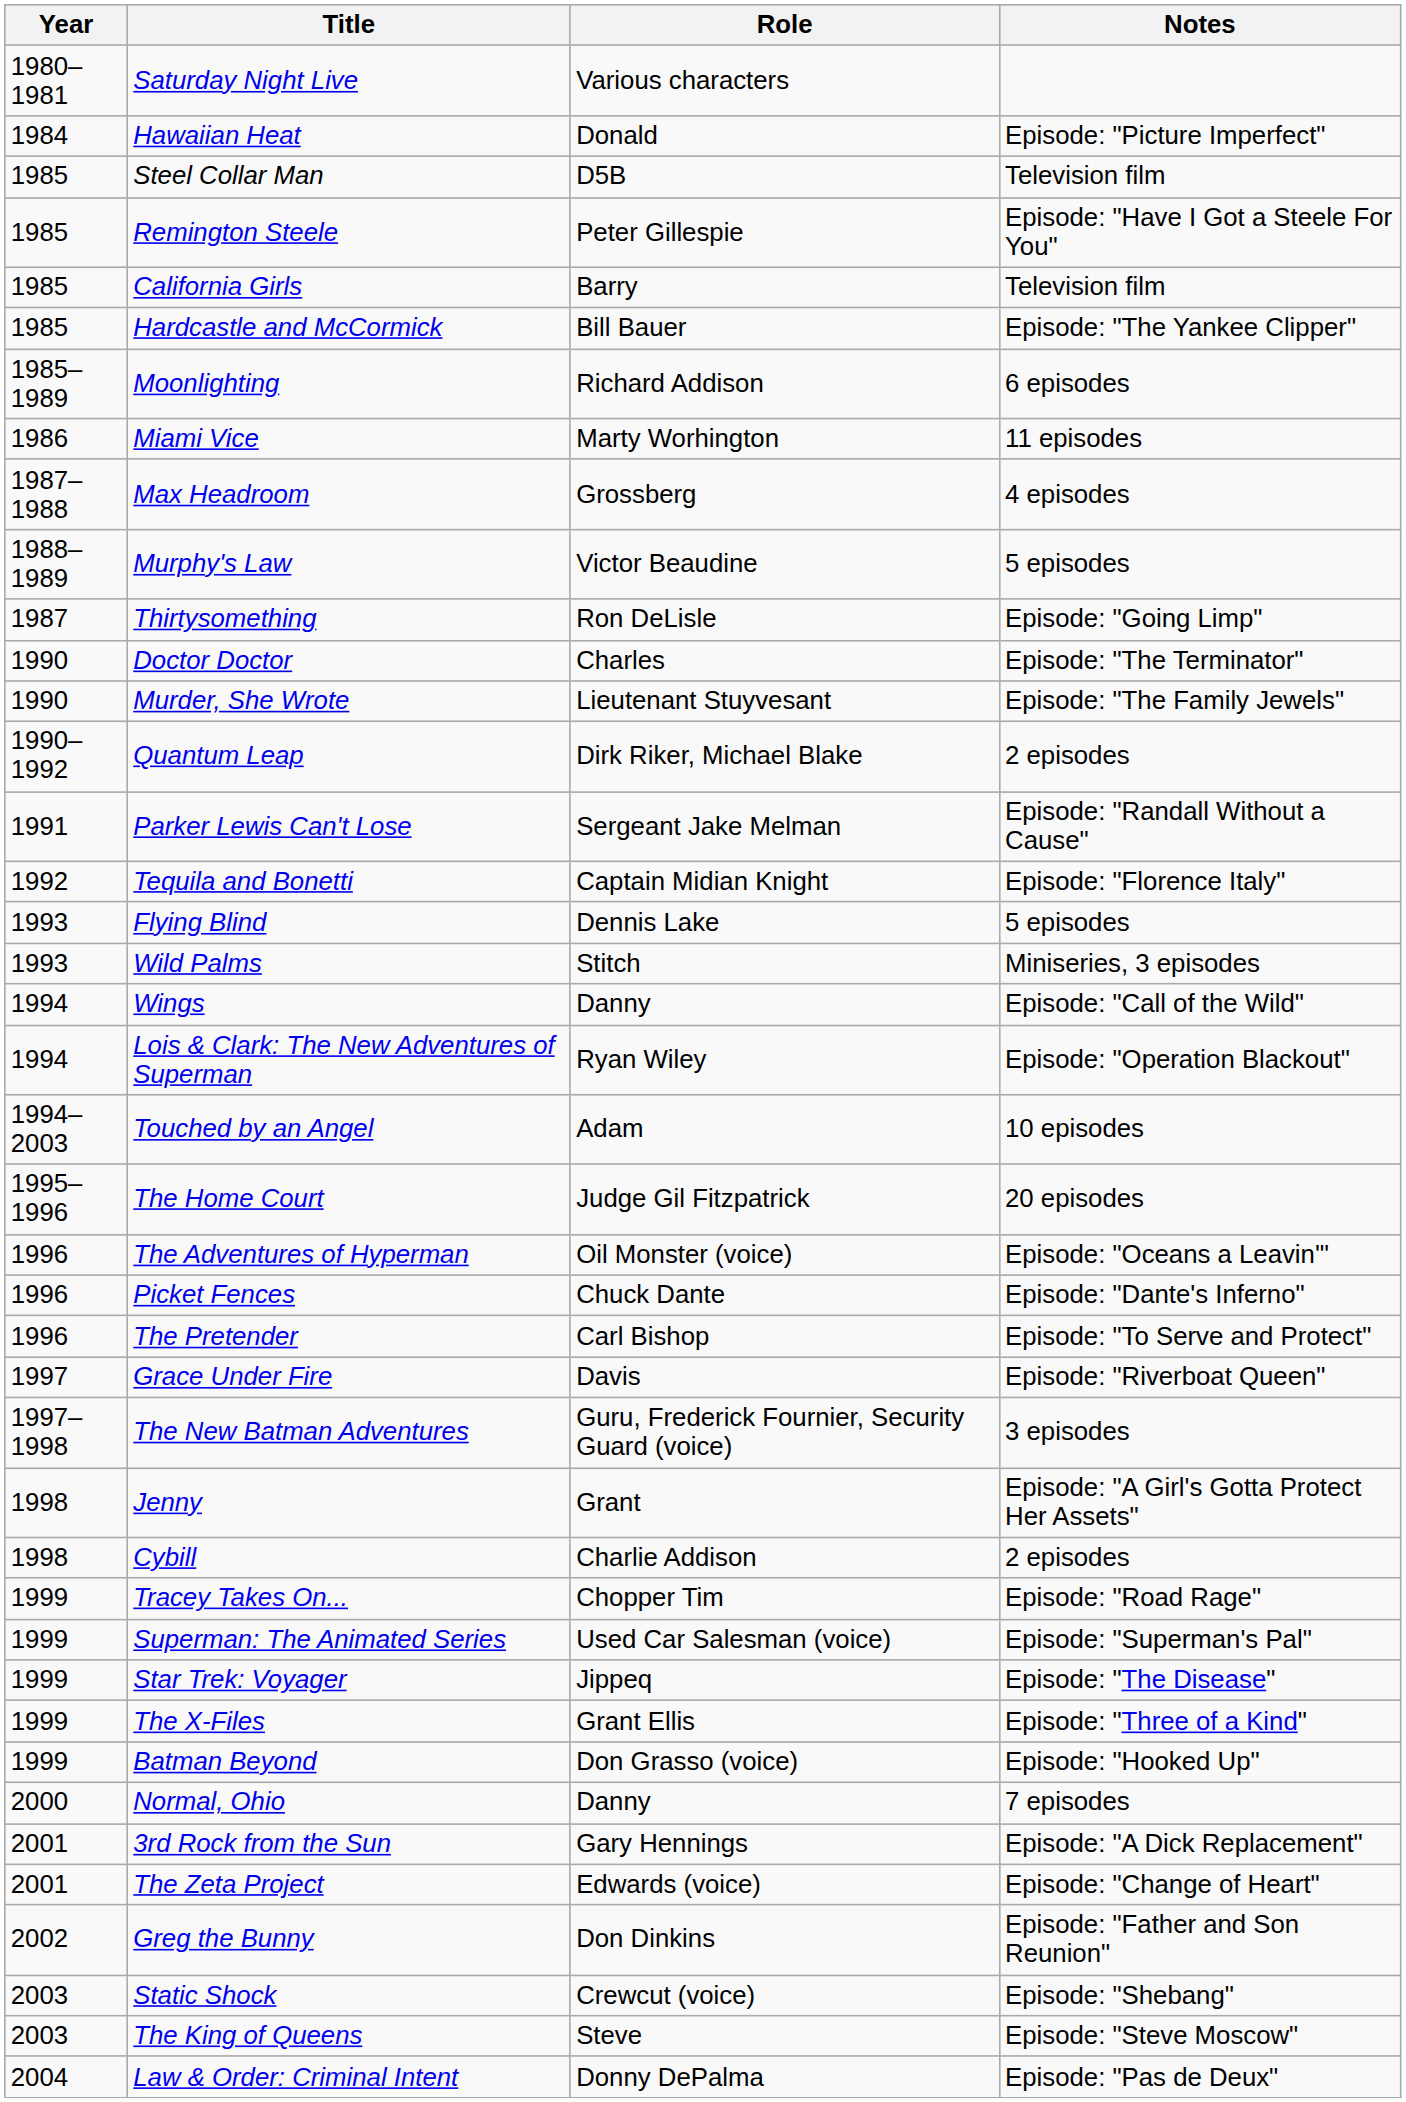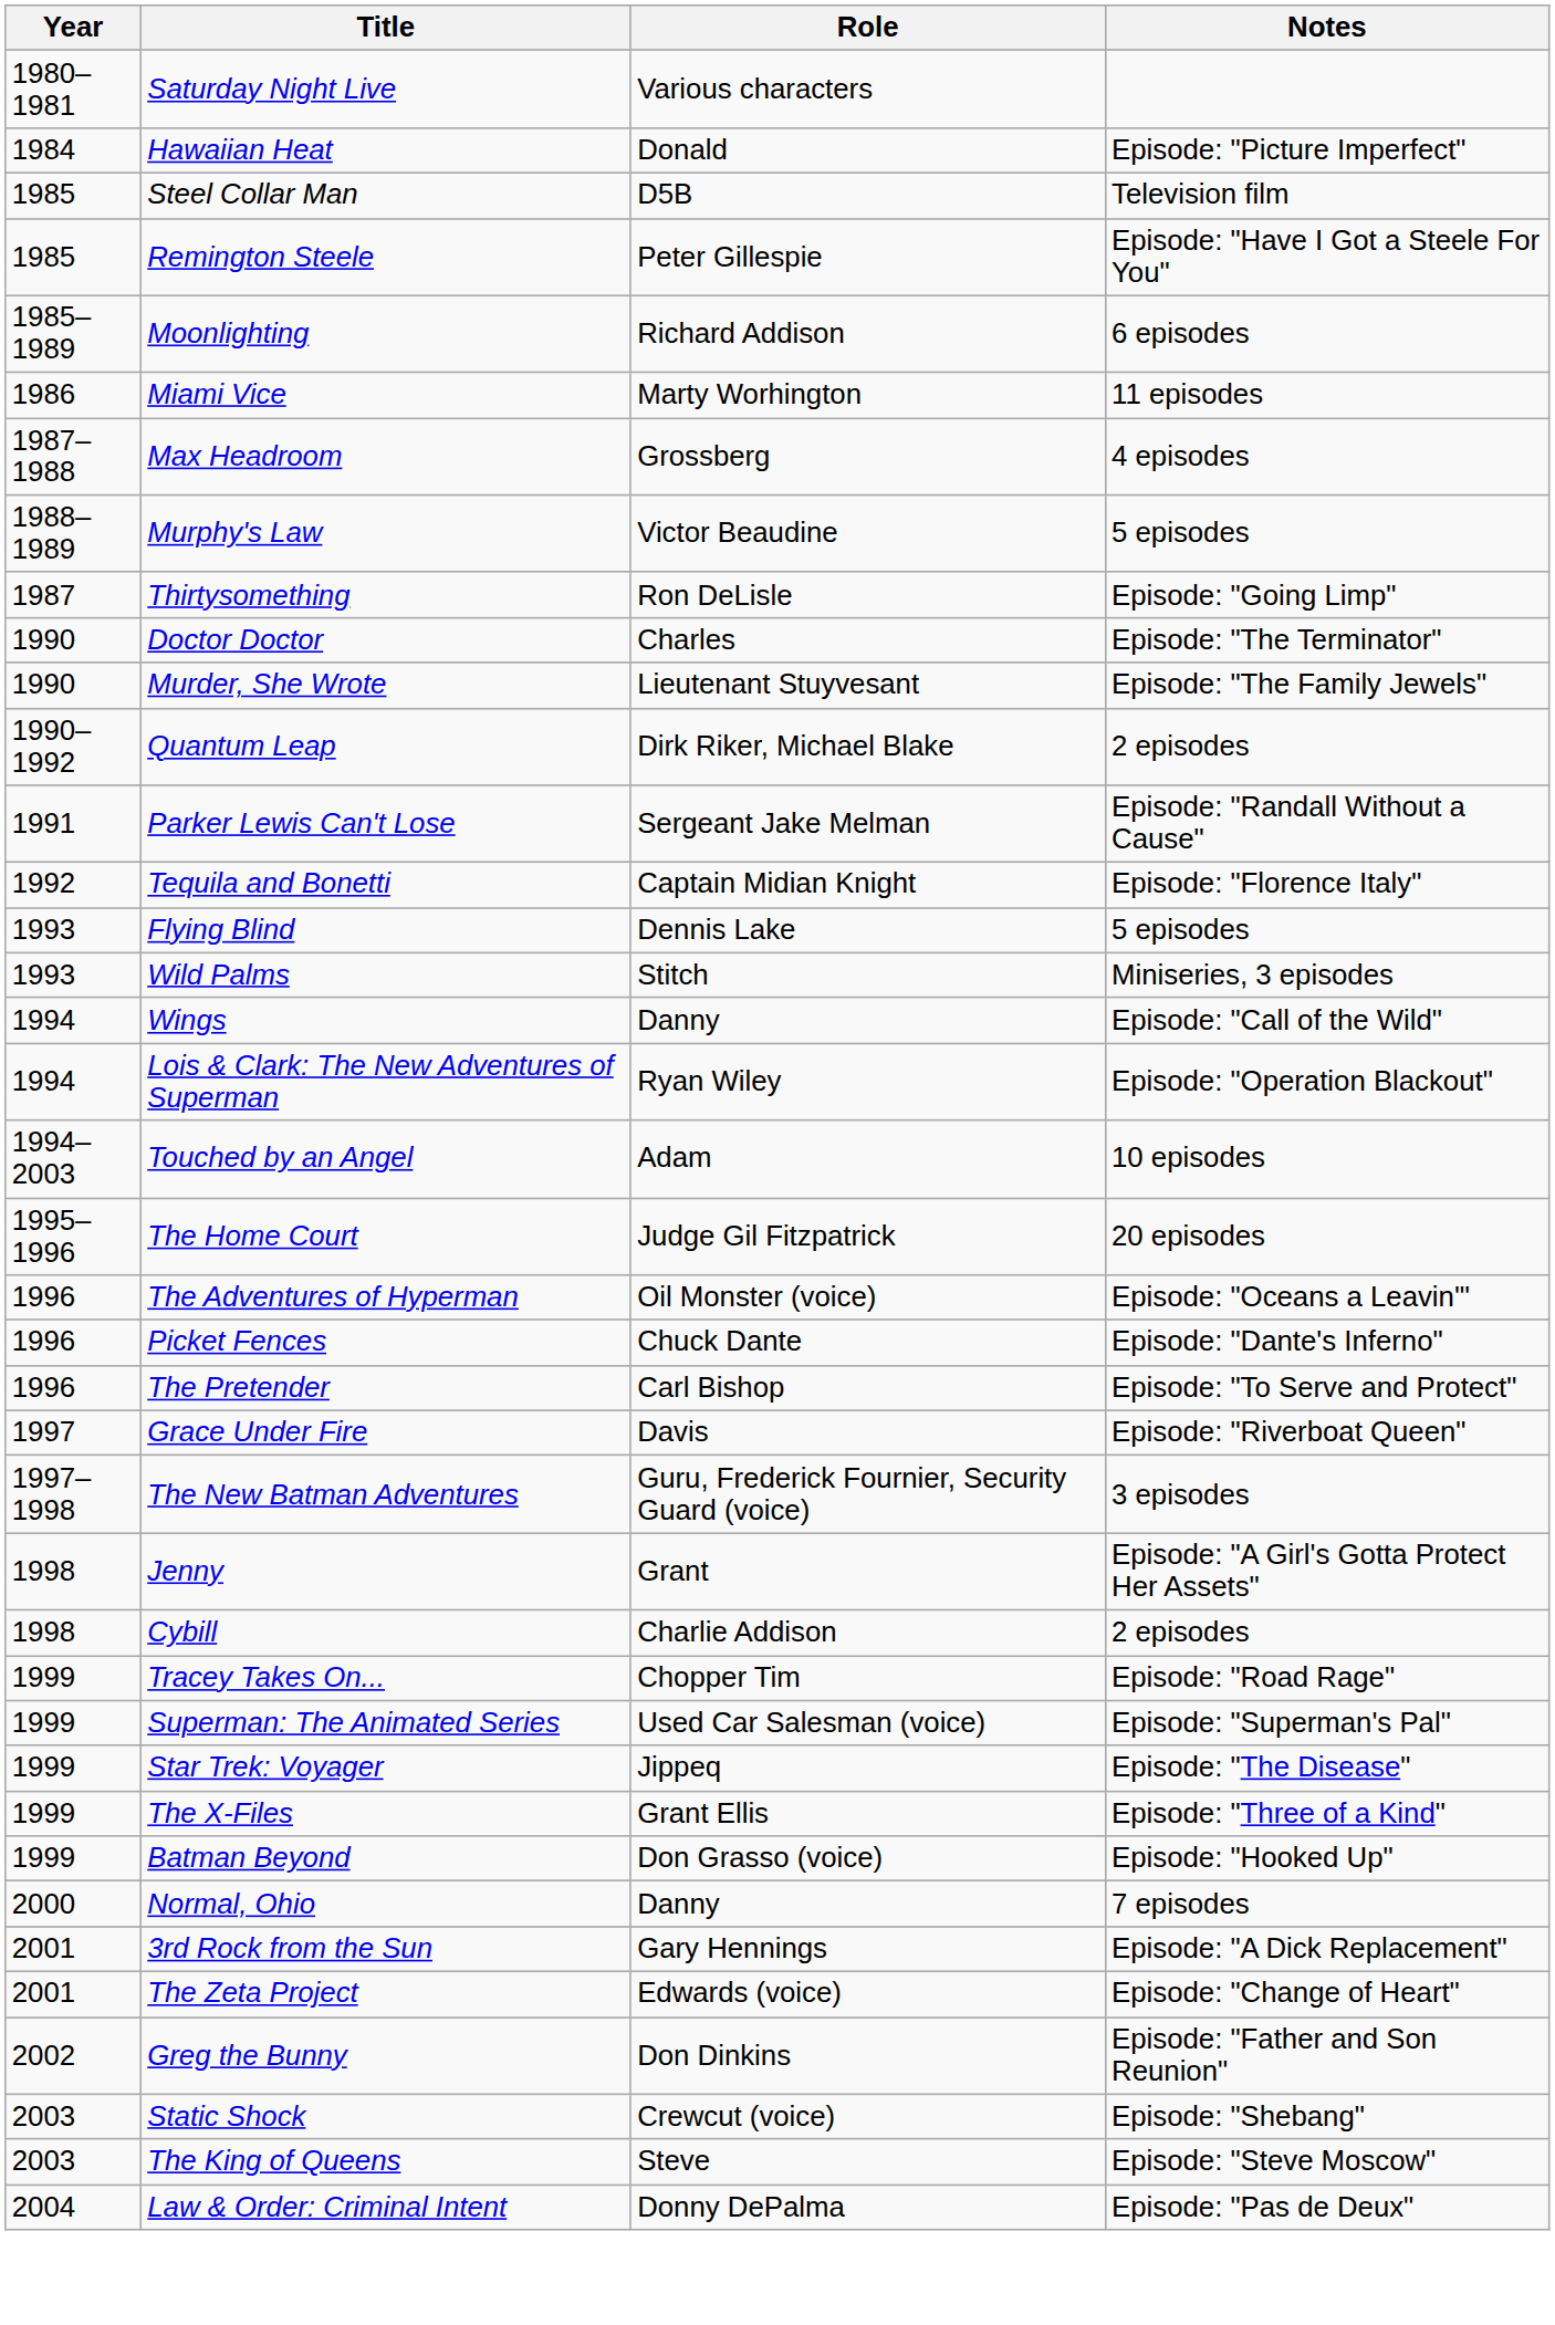 <table class="wikitable">
 <tr>
 <th>Year</th>
 <th>Title</th>
 <th>Role</th>
 <th>Notes</th>
 </tr>
 <tr>
 <td>1980–1981</td>
 <td><em><a href='#'>Saturday Night Live</a></em></td>
 <td>Various characters</td>
 <td></td>
 </tr>
 <tr>
 <td>1984</td>
 <td><em><a href='#'>Hawaiian Heat</a></em></td>
 <td>Donald</td>
 <td>Episode: "Picture Imperfect"</td>
 </tr>
 <tr>
 <td>1985</td>
 <td><em>Steel Collar Man</em></td>
 <td>D5B</td>
 <td>Television film</td>
 </tr>
 <tr>
 <td>1985</td>
 <td><em><a href='#'>Remington Steele</a></em></td>
 <td>Peter Gillespie</td>
 <td>Episode: "Have I Got a Steele For You"</td>
-</tr>
-<tr>
-<td>1985</td>
-<td><em><a href='#'>California Girls</a></em></td>
-<td>Barry</td>
-<td>Television film</td>
-</tr>
-<tr>
-<td>1985</td>
-<td><em><a href='#'>Hardcastle and McCormick</a></em></td>
-<td>Bill Bauer</td>
-<td>Episode: "The Yankee Clipper"</td>
 </tr>
 <tr>
 <td>1985–1989</td>
 <td><em><a href='#'>Moonlighting</a></em></td>
 <td>Richard Addison</td>
 <td>6 episodes</td>
 </tr>
 <tr>
 <td>1986</td>
 <td><em><a href='#'>Miami Vice</a></em></td>
 <td>Marty Worhington</td>
 <td>11 episodes</td>
 </tr>
 <tr>
 <td>1987–1988</td>
 <td><em><a href='#'>Max Headroom</a></em></td>
 <td>Grossberg</td>
 <td>4 episodes</td>
 </tr>
 <tr>
 <td>1988–1989</td>
 <td><em><a href='#'>Murphy's Law</a></em></td>
 <td>Victor Beaudine</td>
 <td>5 episodes</td>
 </tr>
 <tr>
 <td>1987</td>
 <td><em><a href='#'>Thirtysomething</a></em></td>
 <td>Ron DeLisle</td>
 <td>Episode: "Going Limp"</td>
 </tr>
 <tr>
 <td>1990</td>
 <td><em><a href='#'>Doctor Doctor</a></em></td>
 <td>Charles</td>
 <td>Episode: "The Terminator"</td>
 </tr>
 <tr>
 <td>1990</td>
 <td><em><a href='#'>Murder, She Wrote</a></em></td>
 <td>Lieutenant Stuyvesant</td>
 <td>Episode: "The Family Jewels"</td>
 </tr>
 <tr>
 <td>1990–1992</td>
 <td><em><a href='#'>Quantum Leap</a></em></td>
 <td>Dirk Riker, Michael Blake</td>
 <td>2 episodes</td>
 </tr>
 <tr>
 <td>1991</td>
 <td><em><a href='#'>Parker Lewis Can't Lose</a></em></td>
 <td>Sergeant Jake Melman</td>
 <td>Episode: "Randall Without a Cause"</td>
 </tr>
 <tr>
 <td>1992</td>
 <td><em><a href='#'>Tequila and Bonetti</a></em></td>
 <td>Captain Midian Knight</td>
 <td>Episode: "Florence Italy"</td>
 </tr>
 <tr>
 <td>1993</td>
 <td><em><a href='#'>Flying Blind</a></em></td>
 <td>Dennis Lake</td>
 <td>5 episodes</td>
 </tr>
 <tr>
 <td>1993</td>
 <td><em><a href='#'>Wild Palms</a></em></td>
 <td>Stitch</td>
 <td>Miniseries, 3 episodes</td>
 </tr>
 <tr>
 <td>1994</td>
 <td><em><a href='#'>Wings</a></em></td>
 <td>Danny</td>
 <td>Episode: "Call of the Wild"</td>
 </tr>
 <tr>
 <td>1994</td>
 <td><em><a href='#'>Lois & Clark: The New Adventures of Superman</a></em></td>
 <td>Ryan Wiley</td>
 <td>Episode: "Operation Blackout"</td>
 </tr>
 <tr>
 <td>1994–2003</td>
 <td><em><a href='#'>Touched by an Angel</a></em></td>
 <td>Adam</td>
 <td>10 episodes</td>
 </tr>
 <tr>
 <td>1995–1996</td>
 <td><em><a href='#'>The Home Court</a></em></td>
 <td>Judge Gil Fitzpatrick</td>
 <td>20 episodes</td>
 </tr>
 <tr>
 <td>1996</td>
 <td><em><a href='#'>The Adventures of Hyperman</a></em></td>
 <td>Oil Monster (voice)</td>
 <td>Episode: "Oceans a Leavin'"</td>
 </tr>
 <tr>
 <td>1996</td>
 <td><em><a href='#'>Picket Fences</a></em></td>
 <td>Chuck Dante</td>
 <td>Episode: "Dante's Inferno"</td>
 </tr>
 <tr>
 <td>1996</td>
 <td><em><a href='#'>The Pretender</a></em></td>
 <td>Carl Bishop</td>
 <td>Episode: "To Serve and Protect"</td>
 </tr>
 <tr>
 <td>1997</td>
 <td><em><a href='#'>Grace Under Fire</a></em></td>
 <td>Davis</td>
 <td>Episode: "Riverboat Queen"</td>
 </tr>
 <tr>
 <td>1997–1998</td>
 <td><em><a href='#'>The New Batman Adventures</a></em></td>
 <td>Guru, Frederick Fournier, Security Guard (voice)</td>
 <td>3 episodes</td>
 </tr>
 <tr>
 <td>1998</td>
 <td><em><a href='#'>Jenny</a></em></td>
 <td>Grant</td>
 <td>Episode: "A Girl's Gotta Protect Her Assets"</td>
 </tr>
 <tr>
 <td>1998</td>
 <td><em><a href='#'>Cybill</a></em></td>
 <td>Charlie Addison</td>
 <td>2 episodes</td>
 </tr>
 <tr>
 <td>1999</td>
 <td><em><a href='#'>Tracey Takes On...</a></em></td>
 <td>Chopper Tim</td>
 <td>Episode: "Road Rage"</td>
 </tr>
 <tr>
 <td>1999</td>
 <td><em><a href='#'>Superman: The Animated Series</a></em></td>
 <td>Used Car Salesman (voice)</td>
 <td>Episode: "Superman's Pal"</td>
 </tr>
 <tr>
 <td>1999</td>
 <td><em><a href='#'>Star Trek: Voyager</a></em></td>
 <td>Jippeq</td>
 <td>Episode: "<a href='#'>The Disease</a>"</td>
 </tr>
 <tr>
 <td>1999</td>
 <td><em><a href='#'>The X-Files</a></em></td>
 <td>Grant Ellis</td>
 <td>Episode: "<a href='#'>Three of a Kind</a>"</td>
 </tr>
 <tr>
 <td>1999</td>
 <td><em><a href='#'>Batman Beyond</a></em></td>
 <td>Don Grasso (voice)</td>
 <td>Episode: "Hooked Up"</td>
 </tr>
 <tr>
 <td>2000</td>
 <td><em><a href='#'>Normal, Ohio</a></em></td>
 <td>Danny</td>
 <td>7 episodes</td>
 </tr>
 <tr>
 <td>2001</td>
 <td><em><a href='#'>3rd Rock from the Sun</a></em></td>
 <td>Gary Hennings</td>
 <td>Episode: "A Dick Replacement"</td>
 </tr>
 <tr>
 <td>2001</td>
 <td><em><a href='#'>The Zeta Project</a></em></td>
 <td>Edwards (voice)</td>
 <td>Episode: "Change of Heart"</td>
 </tr>
 <tr>
 <td>2002</td>
 <td><em><a href='#'>Greg the Bunny</a></em></td>
 <td>Don Dinkins</td>
 <td>Episode: "Father and Son Reunion"</td>
 </tr>
 <tr>
 <td>2003</td>
 <td><em><a href='#'>Static Shock</a></em></td>
 <td>Crewcut (voice)</td>
 <td>Episode: "Shebang"</td>
 </tr>
 <tr>
 <td>2003</td>
 <td><em><a href='#'>The King of Queens</a></em></td>
 <td>Steve</td>
 <td>Episode: "Steve Moscow"</td>
 </tr>
 <tr>
 <td>2004</td>
 <td><em><a href='#'>Law & Order: Criminal Intent</a></em></td>
 <td>Donny DePalma</td>
 <td>Episode: "Pas de Deux"</td>
 </tr>
 </table>
